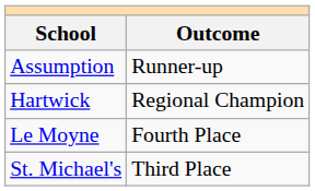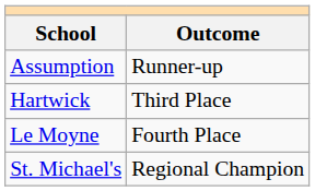 <table class="wikitable" style="float:left; margin-right:1em;">
 <tr>
 <th colspan="3" style="background:#ffdead;"></th>
 </tr>
 <tr>
 <th>School</th>
 <th>Outcome</th>
 </tr>
 <tr>
 <td><a href='#'>Assumption</a></td>
 <td>Runner-up</td>
 </tr>
 <tr>
 <td><a href='#'>Hartwick</a></td>
-<td>Regional Champion</td>
+<td>Third Place</td>
 </tr>
 <tr>
 <td><a href='#'>Le Moyne</a></td>
 <td>Fourth Place</td>
 </tr>
 <tr>
 <td><a href='#'>St. Michael's</a></td>
-<td>Third Place</td>
+<td>Regional Champion</td>
 </tr>
 </table>
